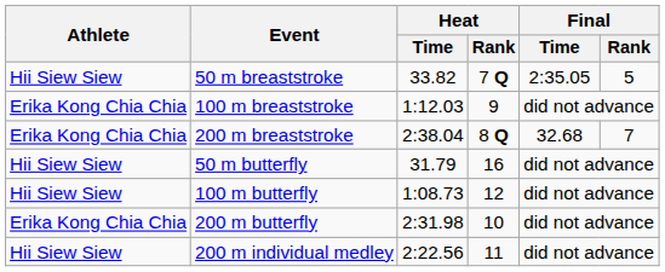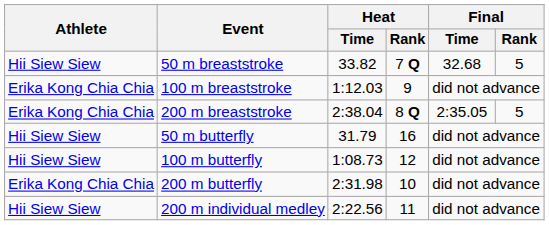 <table class=wikitable style="font-size:90%">
 <tr>
 <th rowspan=2>Athlete</th>
 <th rowspan=2>Event</th>
 <th colspan="2">Heat</th>
 <th colspan="2">Final</th>
 </tr>
 <tr style="font-size:95%">
 <th>Time</th>
 <th>Rank</th>
 <th>Time</th>
 <th>Rank</th>
 </tr>
 <tr align=center>
 <td align=left><a href='#'>Hii Siew Siew</a></td>
 <td align=left><a href='#'>50 m breaststroke</a></td>
 <td>33.82</td>
 <td>7 <strong>Q</strong></td>
-<td>2:35.05</td>
+<td>32.68</td>
 <td>5</td>
 </tr>
 <tr align=center>
 <td align=left><a href='#'>Erika Kong Chia Chia</a></td>
 <td align=left><a href='#'>100 m breaststroke</a></td>
 <td>1:12.03</td>
 <td>9</td>
 <td colspan=2>did not advance</td>
 </tr>
 <tr align=center>
 <td align=left><a href='#'>Erika Kong Chia Chia</a></td>
 <td align=left><a href='#'>200 m breaststroke</a></td>
 <td>2:38.04</td>
 <td>8 <strong>Q</strong></td>
-<td>32.68</td>
-<td>7</td>
+<td>2:35.05</td>
+<td>5</td>
 </tr>
 <tr align=center>
 <td align=left><a href='#'>Hii Siew Siew</a></td>
 <td align=left><a href='#'>50 m butterfly</a></td>
 <td>31.79</td>
 <td>16</td>
 <td colspan=2>did not advance</td>
 </tr>
 <tr align=center>
 <td align=left><a href='#'>Hii Siew Siew</a></td>
 <td align=left><a href='#'>100 m butterfly</a></td>
 <td>1:08.73</td>
 <td>12</td>
 <td colspan=2>did not advance</td>
 </tr>
 <tr align=center>
 <td align=left><a href='#'>Erika Kong Chia Chia</a></td>
 <td align=left><a href='#'>200 m butterfly</a></td>
 <td>2:31.98</td>
 <td>10</td>
 <td colspan=2>did not advance</td>
 </tr>
 <tr align=center>
 <td align=left><a href='#'>Hii Siew Siew</a></td>
 <td align=left><a href='#'>200 m individual medley</a></td>
 <td>2:22.56</td>
 <td>11</td>
 <td colspan=2>did not advance</td>
 </tr>
 </table>
